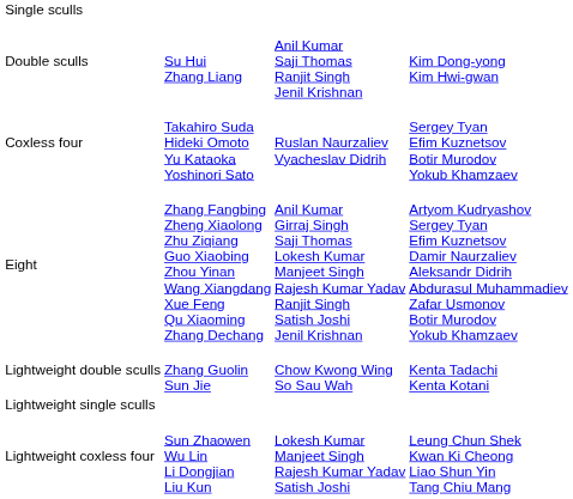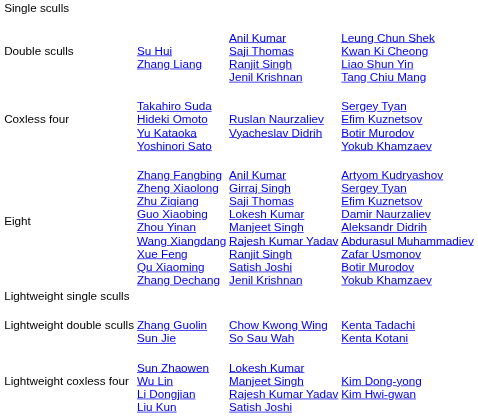 <table>
 <tr>
 <td>Single sculls<br></td>
 <td></td>
 <td></td>
 <td></td>
 </tr>
 <tr>
 <td>Double sculls<br></td>
 <td><br><a href='#'>Su Hui</a><br><a href='#'>Zhang Liang</a></td>
 <td><br><a href='#'>Anil Kumar</a><br><a href='#'>Saji Thomas</a><br><a href='#'>Ranjit Singh</a><br><a href='#'>Jenil Krishnan</a></td>
-<td><br><a href='#'>Kim Dong-yong</a><br><a href='#'>Kim Hwi-gwan</a></td>
+<td><br><a href='#'>Leung Chun Shek</a><br><a href='#'>Kwan Ki Cheong</a><br><a href='#'>Liao Shun Yin</a><br><a href='#'>Tang Chiu Mang</a></td>
 </tr>
 <tr>
 <td>Coxless four<br></td>
 <td><br><a href='#'>Takahiro Suda</a><br><a href='#'>Hideki Omoto</a><br><a href='#'>Yu Kataoka</a><br><a href='#'>Yoshinori Sato</a></td>
 <td><br><a href='#'>Ruslan Naurzaliev</a><br><a href='#'>Vyacheslav Didrih</a></td>
 <td><br><a href='#'>Sergey Tyan</a><br><a href='#'>Efim Kuznetsov</a><br><a href='#'>Botir Murodov</a><br><a href='#'>Yokub Khamzaev</a></td>
 </tr>
 <tr>
 <td>Eight<br></td>
 <td><br><a href='#'>Zhang Fangbing</a><br><a href='#'>Zheng Xiaolong</a><br><a href='#'>Zhu Ziqiang</a><br><a href='#'>Guo Xiaobing</a><br><a href='#'>Zhou Yinan</a><br><a href='#'>Wang Xiangdang</a><br><a href='#'>Xue Feng</a><br><a href='#'>Qu Xiaoming</a><br><a href='#'>Zhang Dechang</a></td>
 <td><br><a href='#'>Anil Kumar</a><br><a href='#'>Girraj Singh</a><br><a href='#'>Saji Thomas</a><br><a href='#'>Lokesh Kumar</a><br><a href='#'>Manjeet Singh</a><br><a href='#'>Rajesh Kumar Yadav</a><br><a href='#'>Ranjit Singh</a><br><a href='#'>Satish Joshi</a><br><a href='#'>Jenil Krishnan</a></td>
 <td><br><a href='#'>Artyom Kudryashov</a><br><a href='#'>Sergey Tyan</a><br><a href='#'>Efim Kuznetsov</a><br><a href='#'>Damir Naurzaliev</a><br><a href='#'>Aleksandr Didrih</a><br><a href='#'>Abdurasul Muhammadiev</a><br><a href='#'>Zafar Usmonov</a><br><a href='#'>Botir Murodov</a><br><a href='#'>Yokub Khamzaev</a></td>
 </tr>
 <tr>
+<td>Lightweight single sculls<br></td>
+<td></td>
+<td></td>
+<td></td>
+</tr>
+<tr>
 <td>Lightweight double sculls<br></td>
 <td><br><a href='#'>Zhang Guolin</a><br><a href='#'>Sun Jie</a></td>
 <td><br><a href='#'>Chow Kwong Wing</a><br><a href='#'>So Sau Wah</a></td>
 <td><br><a href='#'>Kenta Tadachi</a><br><a href='#'>Kenta Kotani</a></td>
 </tr>
 <tr>
-<td>Lightweight single sculls<br></td>
-<td></td>
-<td></td>
-<td></td>
-</tr>
-<tr>
 <td>Lightweight coxless four<br></td>
 <td><br><a href='#'>Sun Zhaowen</a><br><a href='#'>Wu Lin</a><br><a href='#'>Li Dongjian</a><br><a href='#'>Liu Kun</a></td>
 <td><br><a href='#'>Lokesh Kumar</a><br><a href='#'>Manjeet Singh</a><br><a href='#'>Rajesh Kumar Yadav</a><br><a href='#'>Satish Joshi</a></td>
-<td><br><a href='#'>Leung Chun Shek</a><br><a href='#'>Kwan Ki Cheong</a><br><a href='#'>Liao Shun Yin</a><br><a href='#'>Tang Chiu Mang</a></td>
+<td><br><a href='#'>Kim Dong-yong</a><br><a href='#'>Kim Hwi-gwan</a></td>
 </tr>
 </table>
